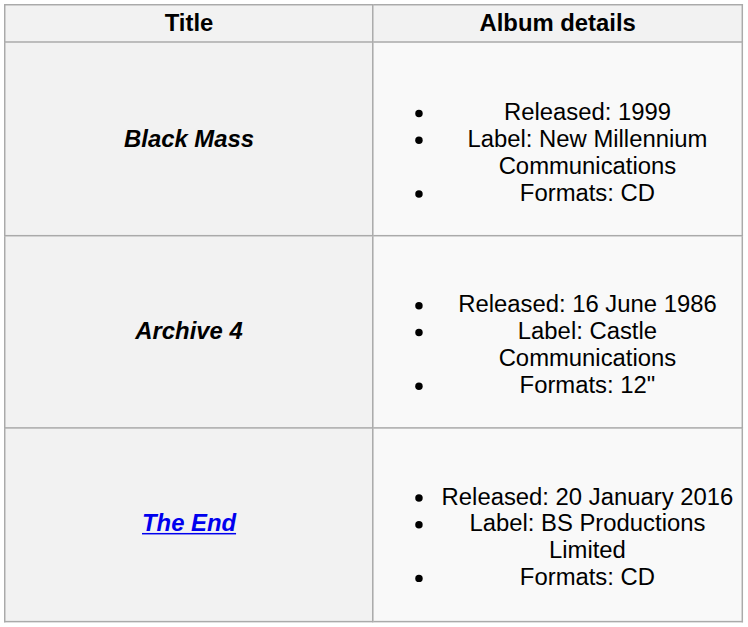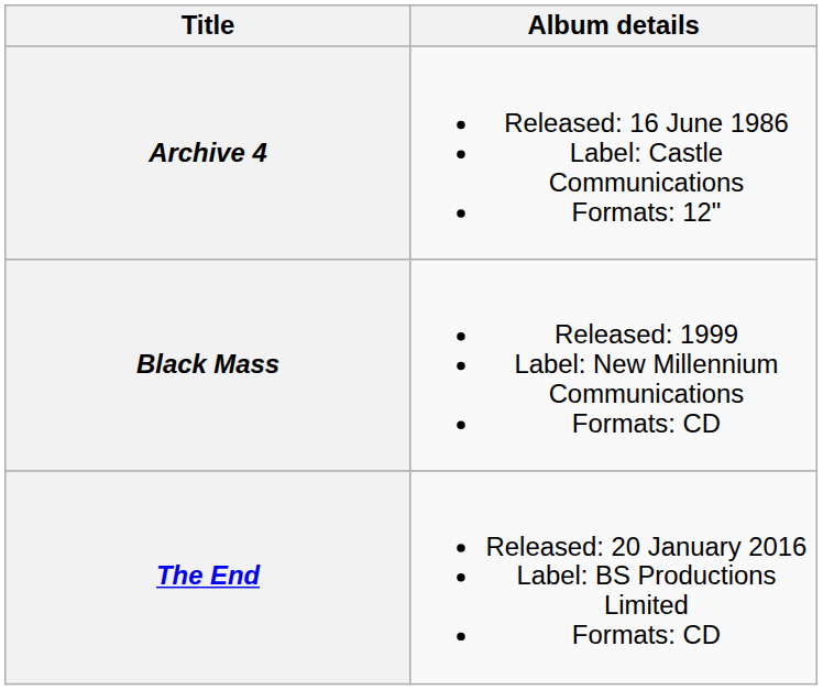 <table class="wikitable plainrowheaders" style="text-align:center;">
 <tr>
 <th scope="col" style="width:15em;">Title</th>
 <th scope="col" style="width:15em;">Album details</th>
 </tr>
 <tr>
+<th scope="row"><em>Archive 4</em></th>
+<td><br><ul><li>Released: 16 June 1986</li><li>Label: Castle Communications</li><li>Formats: 12"</li></ul></td>
+</tr>
+<tr>
 <th scope="row"><em>Black Mass</em></th>
 <td><br><ul><li>Released: 1999</li><li>Label: New Millennium Communications</li><li>Formats: CD</li></ul></td>
-</tr>
-<tr>
-<th scope="row"><em>Archive 4</em></th>
-<td><br><ul><li>Released: 16 June 1986</li><li>Label: Castle Communications</li><li>Formats: 12"</li></ul></td>
 </tr>
 <tr>
 <th scope="row"><em><a href='#'>The End</a></em></th>
 <td><br><ul><li>Released: 20 January 2016</li><li>Label: BS Productions Limited</li><li>Formats: CD</li></ul></td>
 </tr>
 </table>
